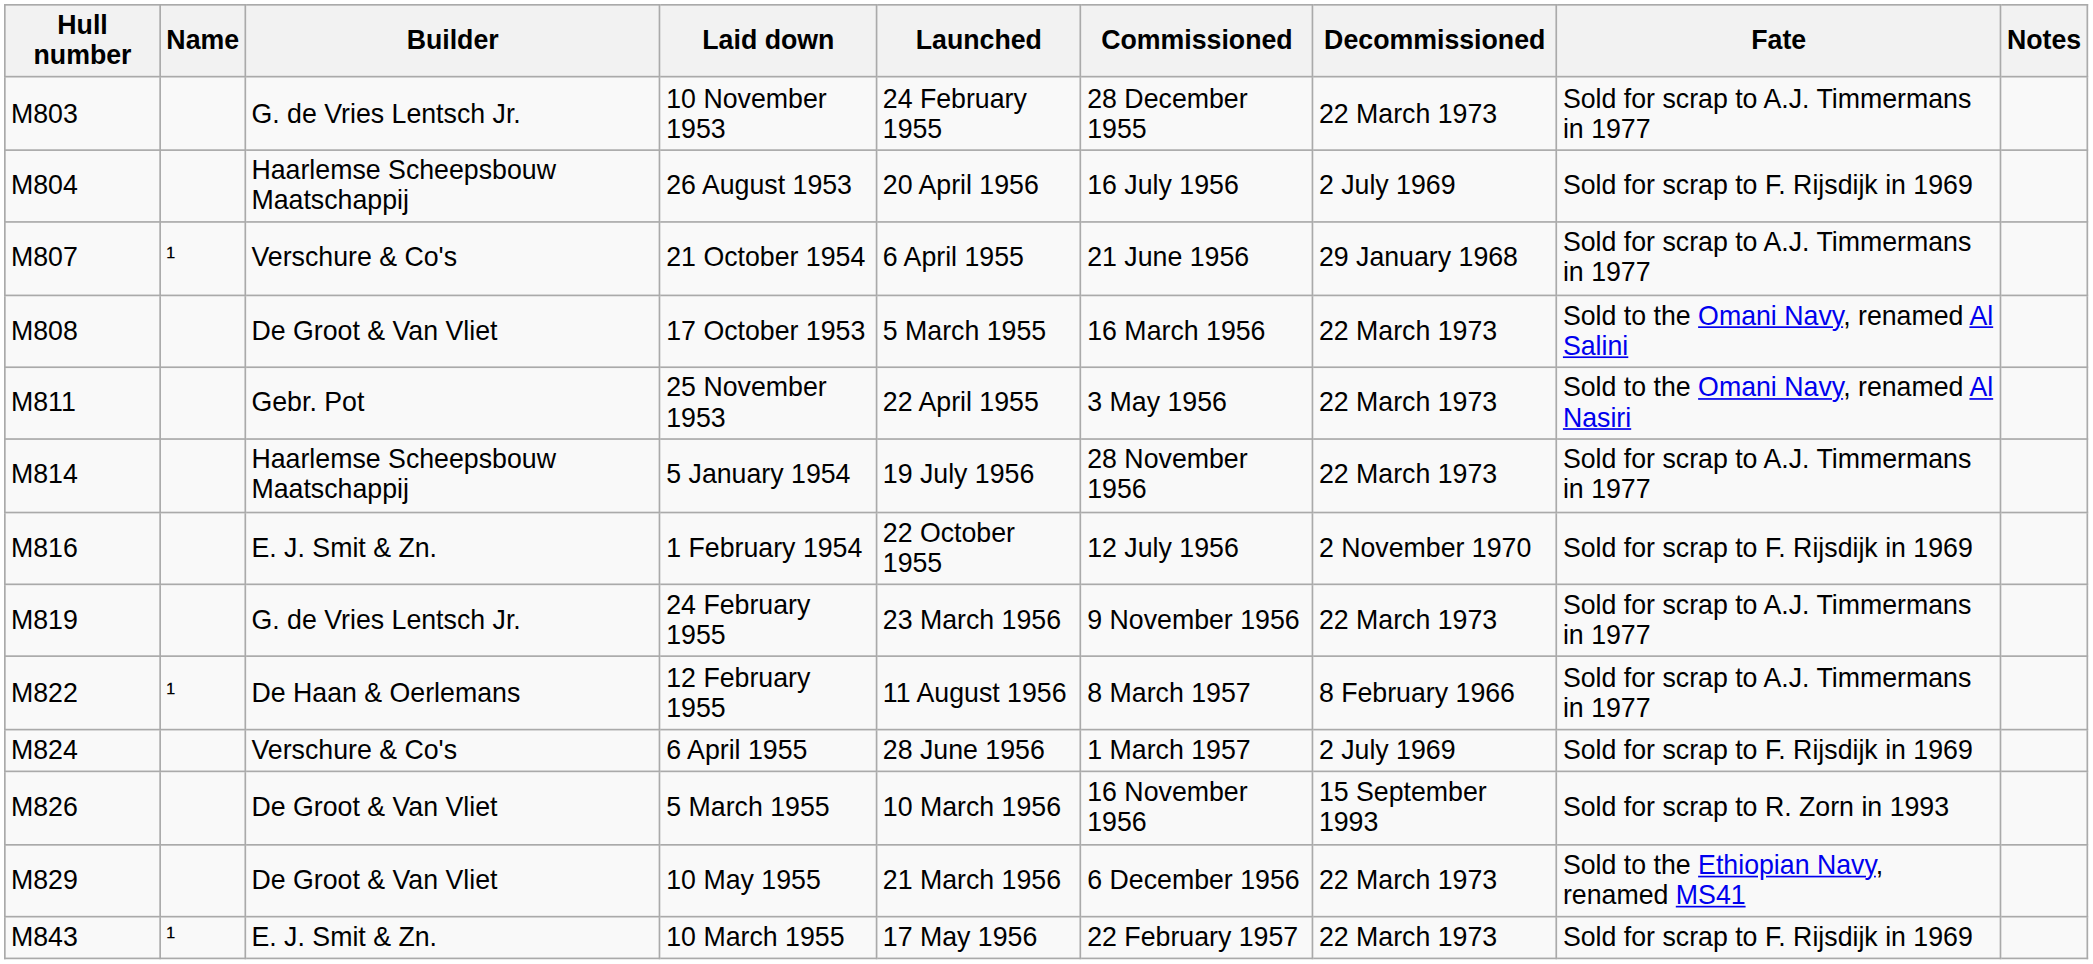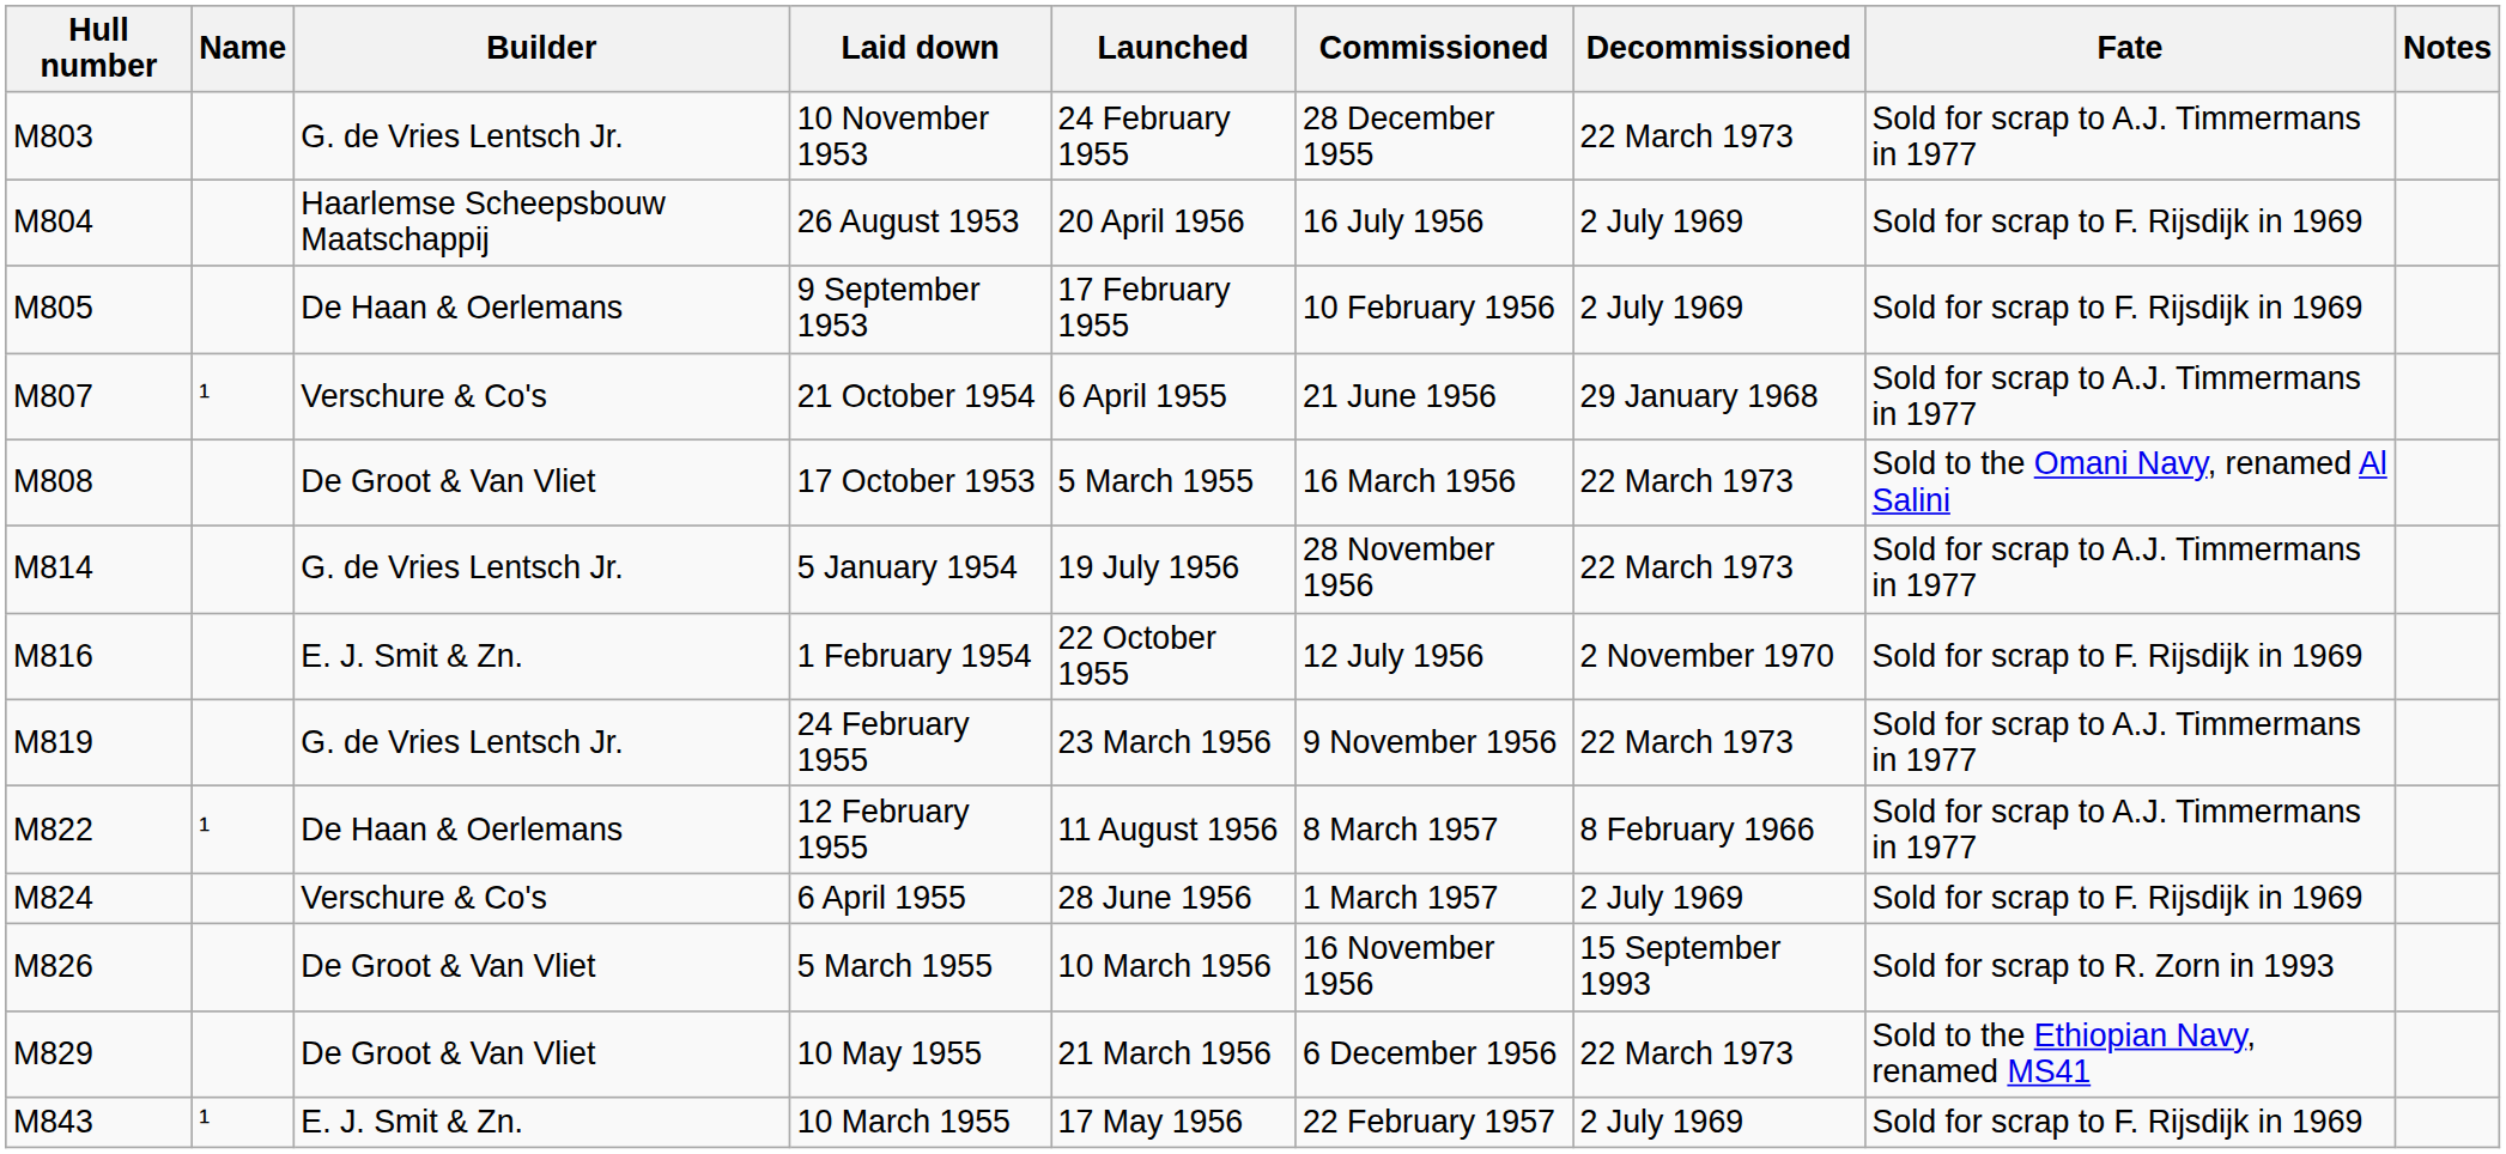 <table class="wikitable">
 <tr>
 <th>Hull number</th>
 <th>Name</th>
 <th>Builder</th>
 <th>Laid down</th>
 <th>Launched</th>
 <th>Commissioned</th>
 <th>Decommissioned</th>
 <th>Fate</th>
 <th>Notes</th>
 </tr>
 <tr>
 <td>M803</td>
 <td></td>
 <td>G. de Vries Lentsch Jr.</td>
 <td>10 November 1953</td>
 <td>24 February 1955</td>
 <td>28 December 1955</td>
 <td>22 March 1973</td>
 <td>Sold for scrap to A.J. Timmermans in 1977</td>
 <td></td>
 </tr>
 <tr>
 <td>M804</td>
 <td></td>
 <td>Haarlemse Scheepsbouw Maatschappij</td>
 <td>26 August 1953</td>
 <td>20 April 1956</td>
 <td>16 July 1956</td>
 <td>2 July 1969</td>
 <td>Sold for scrap to F. Rijsdijk in 1969</td>
 <td></td>
 </tr>
 <tr>
+<td>M805</td>
+<td></td>
+<td>De Haan & Oerlemans</td>
+<td>9 September 1953</td>
+<td>17 February 1955</td>
+<td>10 February 1956</td>
+<td>2 July 1969</td>
+<td>Sold for scrap to F. Rijsdijk in 1969</td>
+<td></td>
+</tr>
+<tr>
 <td>M807</td>
 <td> ¹</td>
 <td>Verschure & Co's</td>
 <td>21 October 1954</td>
 <td>6 April 1955</td>
 <td>21 June 1956</td>
 <td>29 January 1968</td>
 <td>Sold for scrap to A.J. Timmermans in 1977</td>
 <td></td>
 </tr>
 <tr>
 <td>M808</td>
 <td></td>
 <td>De Groot & Van Vliet</td>
 <td>17 October 1953</td>
 <td>5 March 1955</td>
 <td>16 March 1956</td>
 <td>22 March 1973</td>
 <td>Sold to the <a href='#'>Omani Navy</a>, renamed <a href='#'>Al Salini</a></td>
 <td></td>
 </tr>
 <tr>
-<td>M811</td>
-<td></td>
-<td>Gebr. Pot</td>
-<td>25 November 1953</td>
-<td>22 April 1955</td>
-<td>3 May 1956</td>
-<td>22 March 1973</td>
-<td>Sold to the <a href='#'>Omani Navy</a>, renamed <a href='#'>Al Nasiri</a></td>
-<td></td>
-</tr>
-<tr>
 <td>M814</td>
 <td></td>
-<td>Haarlemse Scheepsbouw Maatschappij</td>
+<td>G. de Vries Lentsch Jr.</td>
 <td>5 January 1954</td>
 <td>19 July 1956</td>
 <td>28 November 1956</td>
 <td>22 March 1973</td>
 <td>Sold for scrap to A.J. Timmermans in 1977</td>
 <td></td>
 </tr>
 <tr>
 <td>M816</td>
 <td></td>
 <td>E. J. Smit & Zn.</td>
 <td>1 February 1954</td>
 <td>22 October 1955</td>
 <td>12 July 1956</td>
 <td>2 November 1970</td>
 <td>Sold for scrap to F. Rijsdijk in 1969</td>
 <td></td>
 </tr>
 <tr>
 <td>M819</td>
 <td></td>
 <td>G. de Vries Lentsch Jr.</td>
 <td>24 February 1955</td>
 <td>23 March 1956</td>
 <td>9 November 1956</td>
 <td>22 March 1973</td>
 <td>Sold for scrap to A.J. Timmermans in 1977</td>
 <td></td>
 </tr>
 <tr>
 <td>M822</td>
 <td> ¹</td>
 <td>De Haan & Oerlemans</td>
 <td>12 February 1955</td>
 <td>11 August 1956</td>
 <td>8 March 1957</td>
 <td>8 February 1966</td>
 <td>Sold for scrap to A.J. Timmermans in 1977</td>
 <td></td>
 </tr>
 <tr>
 <td>M824</td>
 <td></td>
 <td>Verschure & Co's</td>
 <td>6 April 1955</td>
 <td>28 June 1956</td>
 <td>1 March 1957</td>
 <td>2 July 1969</td>
 <td>Sold for scrap to F. Rijsdijk in 1969</td>
 <td></td>
 </tr>
 <tr>
 <td>M826</td>
 <td></td>
 <td>De Groot & Van Vliet</td>
 <td>5 March 1955</td>
 <td>10 March 1956</td>
 <td>16 November 1956</td>
 <td>15 September 1993</td>
 <td>Sold for scrap to R. Zorn in 1993</td>
 <td></td>
 </tr>
 <tr>
 <td>M829</td>
 <td></td>
 <td>De Groot & Van Vliet</td>
 <td>10 May 1955</td>
 <td>21 March 1956</td>
 <td>6 December 1956</td>
 <td>22 March 1973</td>
 <td>Sold to the <a href='#'>Ethiopian Navy</a>, renamed <a href='#'>MS41</a></td>
 <td></td>
 </tr>
 <tr>
 <td>M843</td>
 <td> ¹</td>
 <td>E. J. Smit & Zn.</td>
 <td>10 March 1955</td>
 <td>17 May 1956</td>
 <td>22 February 1957</td>
-<td>22 March 1973</td>
+<td>2 July 1969</td>
 <td>Sold for scrap to F. Rijsdijk in 1969</td>
 <td></td>
 </tr>
 </table>
